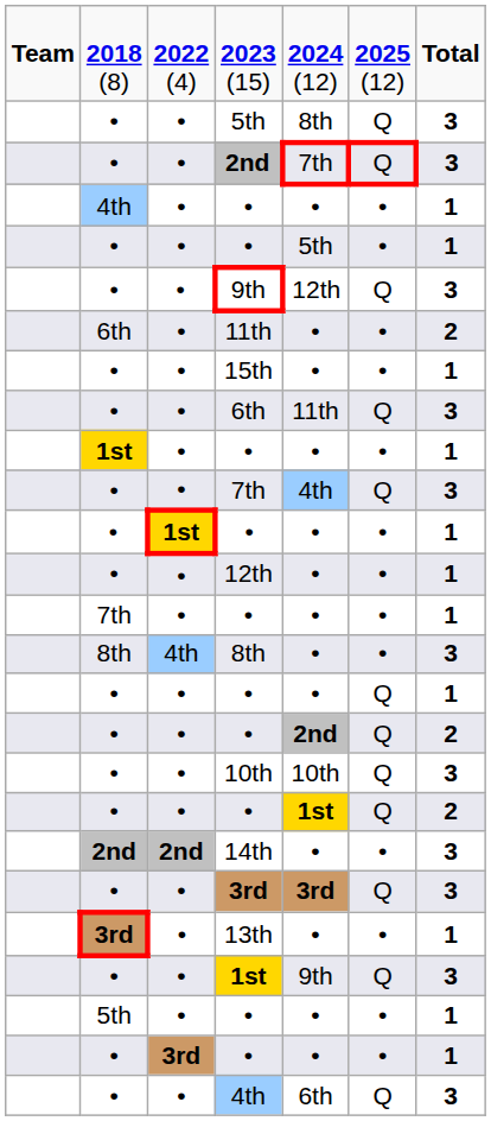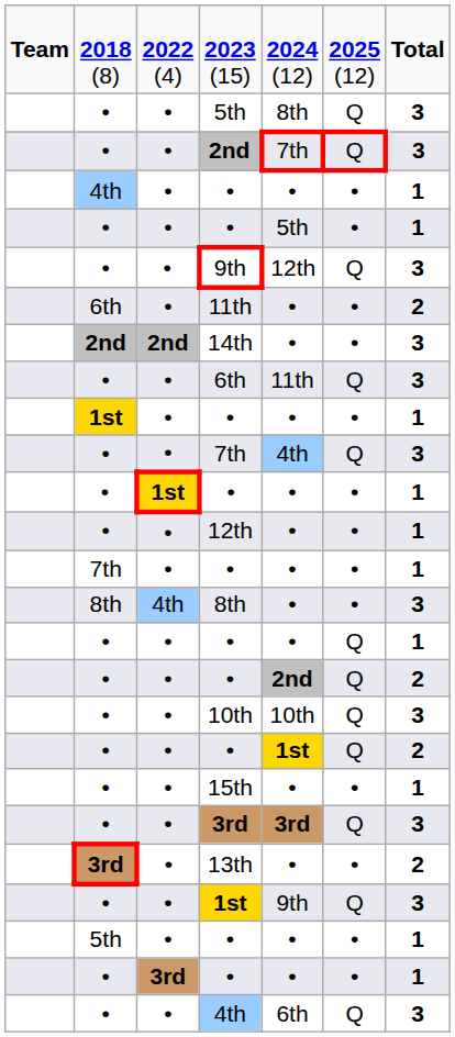 <table class="wikitable shortable" style="text-align:center; font-size:90%">
 <tr>
 <td><strong>Team</strong></td>
 <td><br><strong><a href='#'>2018</a></strong><br>(8)</td>
 <td><br><strong><a href='#'>2022</a></strong><br>(4)</td>
 <td><br><strong><a href='#'>2023</a></strong> <br>(15)</td>
 <td><br><strong><a href='#'>2024</a></strong> <br>(12)</td>
 <td><br><strong><a href='#'>2025</a></strong> <br>(12)</td>
 <td><strong>Total</strong></td>
 </tr>
 <tr bgcolor=#ffffff>
 <td align=left></td>
 <td>•</td>
 <td>•</td>
 <td>5th</td>
 <td>8th</td>
 <td>Q</td>
 <td><strong>3</strong></td>
 </tr>
 <tr bgcolor=#e8e8f0>
 <td align=left></td>
 <td>•</td>
 <td>•</td>
 <td bgcolor="silver"><strong>2nd</strong></td>
 <td style="border:3px solid red">7th</td>
 <td style="border:3px solid red">Q</td>
 <td><strong>3</strong></td>
 </tr>
 <tr bgcolor=#ffffff>
 <td align=left></td>
 <td bgcolor="9acdff">4th</td>
 <td>•</td>
 <td>•</td>
 <td>•</td>
 <td>•</td>
 <td><strong>1</strong></td>
 </tr>
 <tr bgcolor=#e8e8f0>
 <td align=left></td>
 <td>•</td>
 <td>•</td>
 <td>•</td>
 <td>5th</td>
 <td>•</td>
 <td><strong>1</strong></td>
 </tr>
 <tr bgcolor=#ffffff>
 <td align=left></td>
 <td>•</td>
 <td>•</td>
 <td style="border:3px solid red">9th</td>
 <td>12th</td>
 <td>Q</td>
 <td><strong>3</strong></td>
 </tr>
 <tr bgcolor=#e8e8f0>
 <td align=left></td>
 <td>6th</td>
 <td>•</td>
 <td>11th</td>
 <td>•</td>
 <td>•</td>
 <td><strong>2</strong></td>
 </tr>
 <tr bgcolor=#ffffff>
 <td align=left></td>
+<td bgcolor="silver"><strong>2nd</strong></td>
+<td bgcolor="silver"><strong>2nd</strong></td>
+<td>14th</td>
 <td>•</td>
 <td>•</td>
-<td>15th</td>
-<td>•</td>
-<td>•</td>
-<td><strong>1</strong></td>
+<td><strong>3</strong></td>
 </tr>
 <tr bgcolor=#e8e8f0>
 <td align=left></td>
 <td>•</td>
 <td>•</td>
 <td>6th</td>
 <td>11th</td>
 <td>Q</td>
 <td><strong>3</strong></td>
 </tr>
 <tr bgcolor=#ffffff>
 <td align=left></td>
 <td bgcolor="gold"><strong>1st</strong></td>
 <td>•</td>
 <td>•</td>
 <td>•</td>
 <td>•</td>
 <td><strong>1</strong></td>
 </tr>
 <tr bgcolor=#e8e8f0>
 <td align=left></td>
 <td>•</td>
 <td>•</td>
 <td>7th</td>
 <td bgcolor="9acdff">4th</td>
 <td>Q</td>
 <td><strong>3</strong></td>
 </tr>
 <tr bgcolor=#ffffff>
 <td align=left></td>
 <td>•</td>
 <td style="border:3px solid red" bgcolor="gold"><strong>1st</strong></td>
 <td>•</td>
 <td>•</td>
 <td>•</td>
 <td><strong>1</strong></td>
 </tr>
 <tr bgcolor=#e8e8f0>
 <td align=left></td>
 <td>•</td>
 <td>•</td>
 <td>12th</td>
 <td>•</td>
 <td>•</td>
 <td><strong>1</strong></td>
 </tr>
 <tr bgcolor=#ffffff>
 <td align=left></td>
 <td>7th</td>
 <td>•</td>
 <td>•</td>
 <td>•</td>
 <td>•</td>
 <td><strong>1</strong></td>
 </tr>
 <tr bgcolor=#e8e8f0>
 <td align=left></td>
 <td>8th</td>
 <td bgcolor="9acdff">4th</td>
 <td>8th</td>
 <td>•</td>
 <td>•</td>
 <td><strong>3</strong></td>
 </tr>
 <tr bgcolor=#ffffff>
 <td align=left></td>
 <td>•</td>
 <td>•</td>
 <td>•</td>
 <td>•</td>
 <td>Q</td>
 <td><strong>1</strong></td>
 </tr>
 <tr bgcolor=#e8e8f0>
 <td align=left></td>
 <td>•</td>
 <td>•</td>
 <td>•</td>
 <td bgcolor="silver"><strong>2nd</strong></td>
 <td>Q</td>
 <td><strong>2</strong></td>
 </tr>
 <tr bgcolor=#ffffff>
 <td align=left></td>
 <td>•</td>
 <td>•</td>
 <td>10th</td>
 <td>10th</td>
 <td>Q</td>
 <td><strong>3</strong></td>
 </tr>
 <tr bgcolor=#e8e8f0>
 <td align=left></td>
 <td>•</td>
 <td>•</td>
 <td>•</td>
 <td bgcolor="gold"><strong>1st</strong></td>
 <td>Q</td>
 <td><strong>2</strong></td>
 </tr>
 <tr bgcolor=#ffffff>
 <td align=left></td>
-<td bgcolor="silver"><strong>2nd</strong></td>
-<td bgcolor="silver"><strong>2nd</strong></td>
-<td>14th</td>
 <td>•</td>
 <td>•</td>
-<td><strong>3</strong></td>
+<td>15th</td>
+<td>•</td>
+<td>•</td>
+<td><strong>1</strong></td>
 </tr>
 <tr bgcolor=#e8e8f0>
 <td align=left></td>
 <td>•</td>
 <td>•</td>
 <td bgcolor="cc9966"><strong>3rd</strong></td>
 <td bgcolor="cc9966"><strong>3rd</strong></td>
 <td>Q</td>
 <td><strong>3</strong></td>
 </tr>
 <tr bgcolor=#ffffff>
 <td align=left></td>
 <td style="border:3px solid red" bgcolor="cc9966"><strong>3rd</strong></td>
 <td>•</td>
 <td>13th</td>
 <td>•</td>
 <td>•</td>
-<td><strong>1</strong></td>
+<td><strong>2</strong></td>
 </tr>
 <tr bgcolor=#e8e8f0>
 <td align=left></td>
 <td>•</td>
 <td>•</td>
 <td bgcolor="gold"><strong>1st</strong></td>
 <td>9th</td>
 <td>Q</td>
 <td><strong>3</strong></td>
 </tr>
 <tr bgcolor=#ffffff>
 <td align=left></td>
 <td>5th</td>
 <td>•</td>
 <td>•</td>
 <td>•</td>
 <td>•</td>
 <td><strong>1</strong></td>
 </tr>
 <tr bgcolor=#e8e8f0>
 <td align=left></td>
 <td>•</td>
 <td bgcolor="cc9966"><strong>3rd</strong></td>
 <td>•</td>
 <td>•</td>
 <td>•</td>
 <td><strong>1</strong></td>
 </tr>
 <tr bgcolor=#ffffff>
 <td align=left></td>
 <td>•</td>
 <td>•</td>
 <td bgcolor="9acdff">4th</td>
 <td>6th</td>
 <td>Q</td>
 <td><strong>3</strong></td>
 </tr>
 </table>
